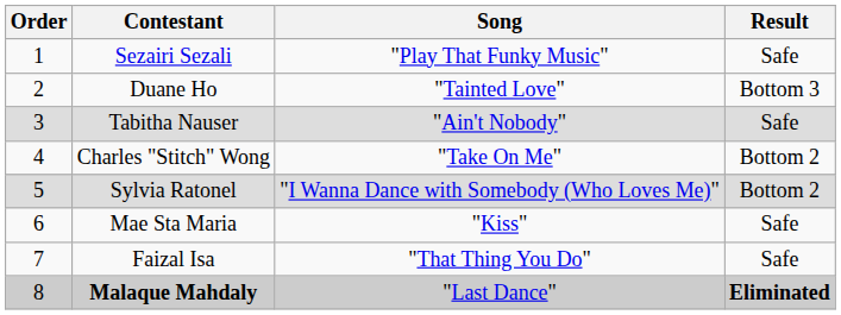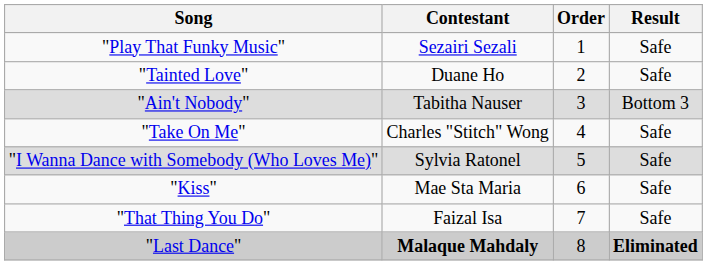 <table class="wikitable plainrowheaders" style="text-align:center;">
 <tr>
+<th scope="col">Song</th>
+<th scope="col">Contestant</th>
 <th scope="col">Order</th>
-<th scope="col">Contestant</th>
-<th scope="col">Song</th>
 <th scope="col">Result</th>
 </tr>
 <tr>
+<td>"<a href='#'>Play That Funky Music</a>"</td>
+<td><a href='#'>Sezairi Sezali</a></td>
 <td>1</td>
-<td><a href='#'>Sezairi Sezali</a></td>
-<td>"<a href='#'>Play That Funky Music</a>"</td>
 <td>Safe</td>
 </tr>
 <tr>
+<td>"<a href='#'>Tainted Love</a>"</td>
+<td>Duane Ho</td>
 <td>2</td>
-<td>Duane Ho</td>
-<td>"<a href='#'>Tainted Love</a>"</td>
+<td>Safe</td>
+</tr>
+<tr style="background:#ddd;">
+<td>"<a href='#'>Ain't Nobody</a>"</td>
+<td>Tabitha Nauser</td>
+<td>3</td>
 <td>Bottom 3</td>
 </tr>
+<tr>
+<td>"<a href='#'>Take On Me</a>"</td>
+<td>Charles "Stitch" Wong</td>
+<td>4</td>
+<td>Safe</td>
+</tr>
 <tr style="background:#ddd;">
-<td>3</td>
-<td>Tabitha Nauser</td>
-<td>"<a href='#'>Ain't Nobody</a>"</td>
+<td>"<a href='#'>I Wanna Dance with Somebody (Who Loves Me)</a>"</td>
+<td>Sylvia Ratonel</td>
+<td>5</td>
 <td>Safe</td>
 </tr>
 <tr>
-<td>4</td>
-<td>Charles "Stitch" Wong</td>
-<td>"<a href='#'>Take On Me</a>"</td>
-<td>Bottom 2</td>
-</tr>
-<tr style="background:#ddd;">
-<td>5</td>
-<td>Sylvia Ratonel</td>
-<td>"<a href='#'>I Wanna Dance with Somebody (Who Loves Me)</a>"</td>
-<td>Bottom 2</td>
-</tr>
-<tr>
+<td>"<a href='#'>Kiss</a>"</td>
+<td>Mae Sta Maria</td>
 <td>6</td>
-<td>Mae Sta Maria</td>
-<td>"<a href='#'>Kiss</a>"</td>
 <td>Safe</td>
 </tr>
 <tr>
+<td>"<a href='#'>That Thing You Do</a>"</td>
+<td>Faizal Isa</td>
 <td>7</td>
-<td>Faizal Isa</td>
-<td>"<a href='#'>That Thing You Do</a>"</td>
 <td>Safe</td>
 </tr>
 <tr style="background:#ccc;">
+<td>"<a href='#'>Last Dance</a>"</td>
+<td><strong>Malaque Mahdaly</strong></td>
 <td>8</td>
-<td><strong>Malaque Mahdaly</strong></td>
-<td>"<a href='#'>Last Dance</a>"</td>
 <td><strong>Eliminated</strong></td>
 </tr>
 </table>
